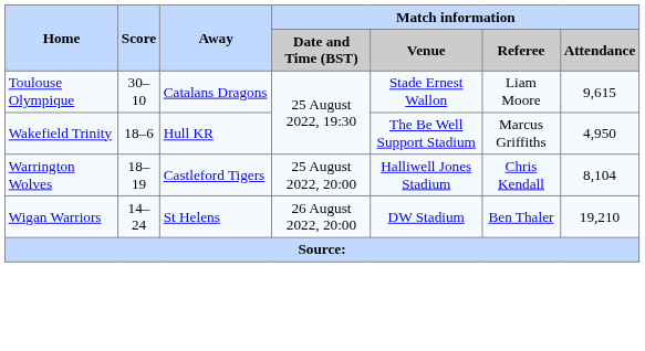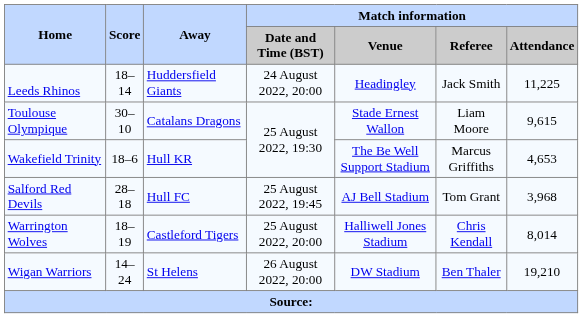 <table border=1 style="border-collapse:collapse; font-size:90%; text-align:center;" cellpadding=3 cellspacing=0 width=100%>
 <tr style="background:#C1D8ff;">
 <th scope="col" rowspan=2 width=19%>Home</th>
 <th scope="col" rowspan=2 width=6%>Score</th>
 <th scope="col" rowspan=2 width=19%>Away</th>
 <th colspan=4>Match information</th>
 </tr>
 <tr style="background:#CCCCCC;">
 <th scope="col" width=17%>Date and Time (BST)</th>
 <th scope="col" width=19%>Venue</th>
 <th scope="col" width=13%>Referee</th>
 <th scope="col" width=7%>Attendance</th>
+</tr>
+<tr style="background:#F5FAFF;">
+<td style="text-align:left;"><br> <a href='#'>Leeds Rhinos</a></td>
+<td>18–14</td>
+<td style="text-align:left;"> <a href='#'>Huddersfield Giants</a></td>
+<td>24 August 2022, 20:00</td>
+<td><a href='#'>Headingley</a></td>
+<td>Jack Smith</td>
+<td>11,225</td>
 </tr>
 <tr style="background:#F5FAFF;">
 <td style="text-align:left;"> <a href='#'>Toulouse Olympique</a></td>
 <td>30–10</td>
 <td style="text-align:left;"> <a href='#'>Catalans Dragons</a></td>
 <td rowspan=2>25 August 2022, 19:30</td>
 <td><a href='#'>Stade Ernest Wallon</a></td>
 <td>Liam Moore</td>
 <td>9,615</td>
 </tr>
 <tr style="background:#F5FAFF;">
 <td style="text-align:left;"> <a href='#'>Wakefield Trinity</a></td>
 <td>18–6</td>
 <td style="text-align:left;"> <a href='#'>Hull KR</a></td>
 <td><a href='#'>The Be Well Support Stadium</a></td>
 <td>Marcus Griffiths</td>
-<td>4,950</td>
+<td>4,653</td>
+</tr>
+<tr style="background:#F5FAFF;">
+<td style="text-align:left;"> <a href='#'>Salford Red Devils</a></td>
+<td>28–18</td>
+<td style="text-align:left;"> <a href='#'>Hull FC</a></td>
+<td>25 August 2022, 19:45</td>
+<td><a href='#'>AJ Bell Stadium</a></td>
+<td>Tom Grant</td>
+<td>3,968</td>
 </tr>
 <tr style="background:#F5FAFF;">
 <td style="text-align:left;"> <a href='#'>Warrington Wolves</a></td>
 <td>18–19</td>
 <td style="text-align:left;"> <a href='#'>Castleford Tigers</a></td>
 <td>25 August 2022, 20:00</td>
 <td><a href='#'>Halliwell Jones Stadium</a></td>
 <td><a href='#'>Chris Kendall</a></td>
-<td>8,104</td>
+<td>8,014</td>
 </tr>
 <tr style="background:#F5FAFF;">
 <td style="text-align:left;"> <a href='#'>Wigan Warriors</a></td>
 <td>14–24</td>
 <td style="text-align:left;"> <a href='#'>St Helens</a></td>
 <td>26 August 2022, 20:00</td>
 <td><a href='#'>DW Stadium</a></td>
 <td><a href='#'>Ben Thaler</a></td>
 <td>19,210</td>
 </tr>
 <tr style="background:#c1d8ff;">
 <th colspan=7>Source:</th>
 </tr>
 </table>
